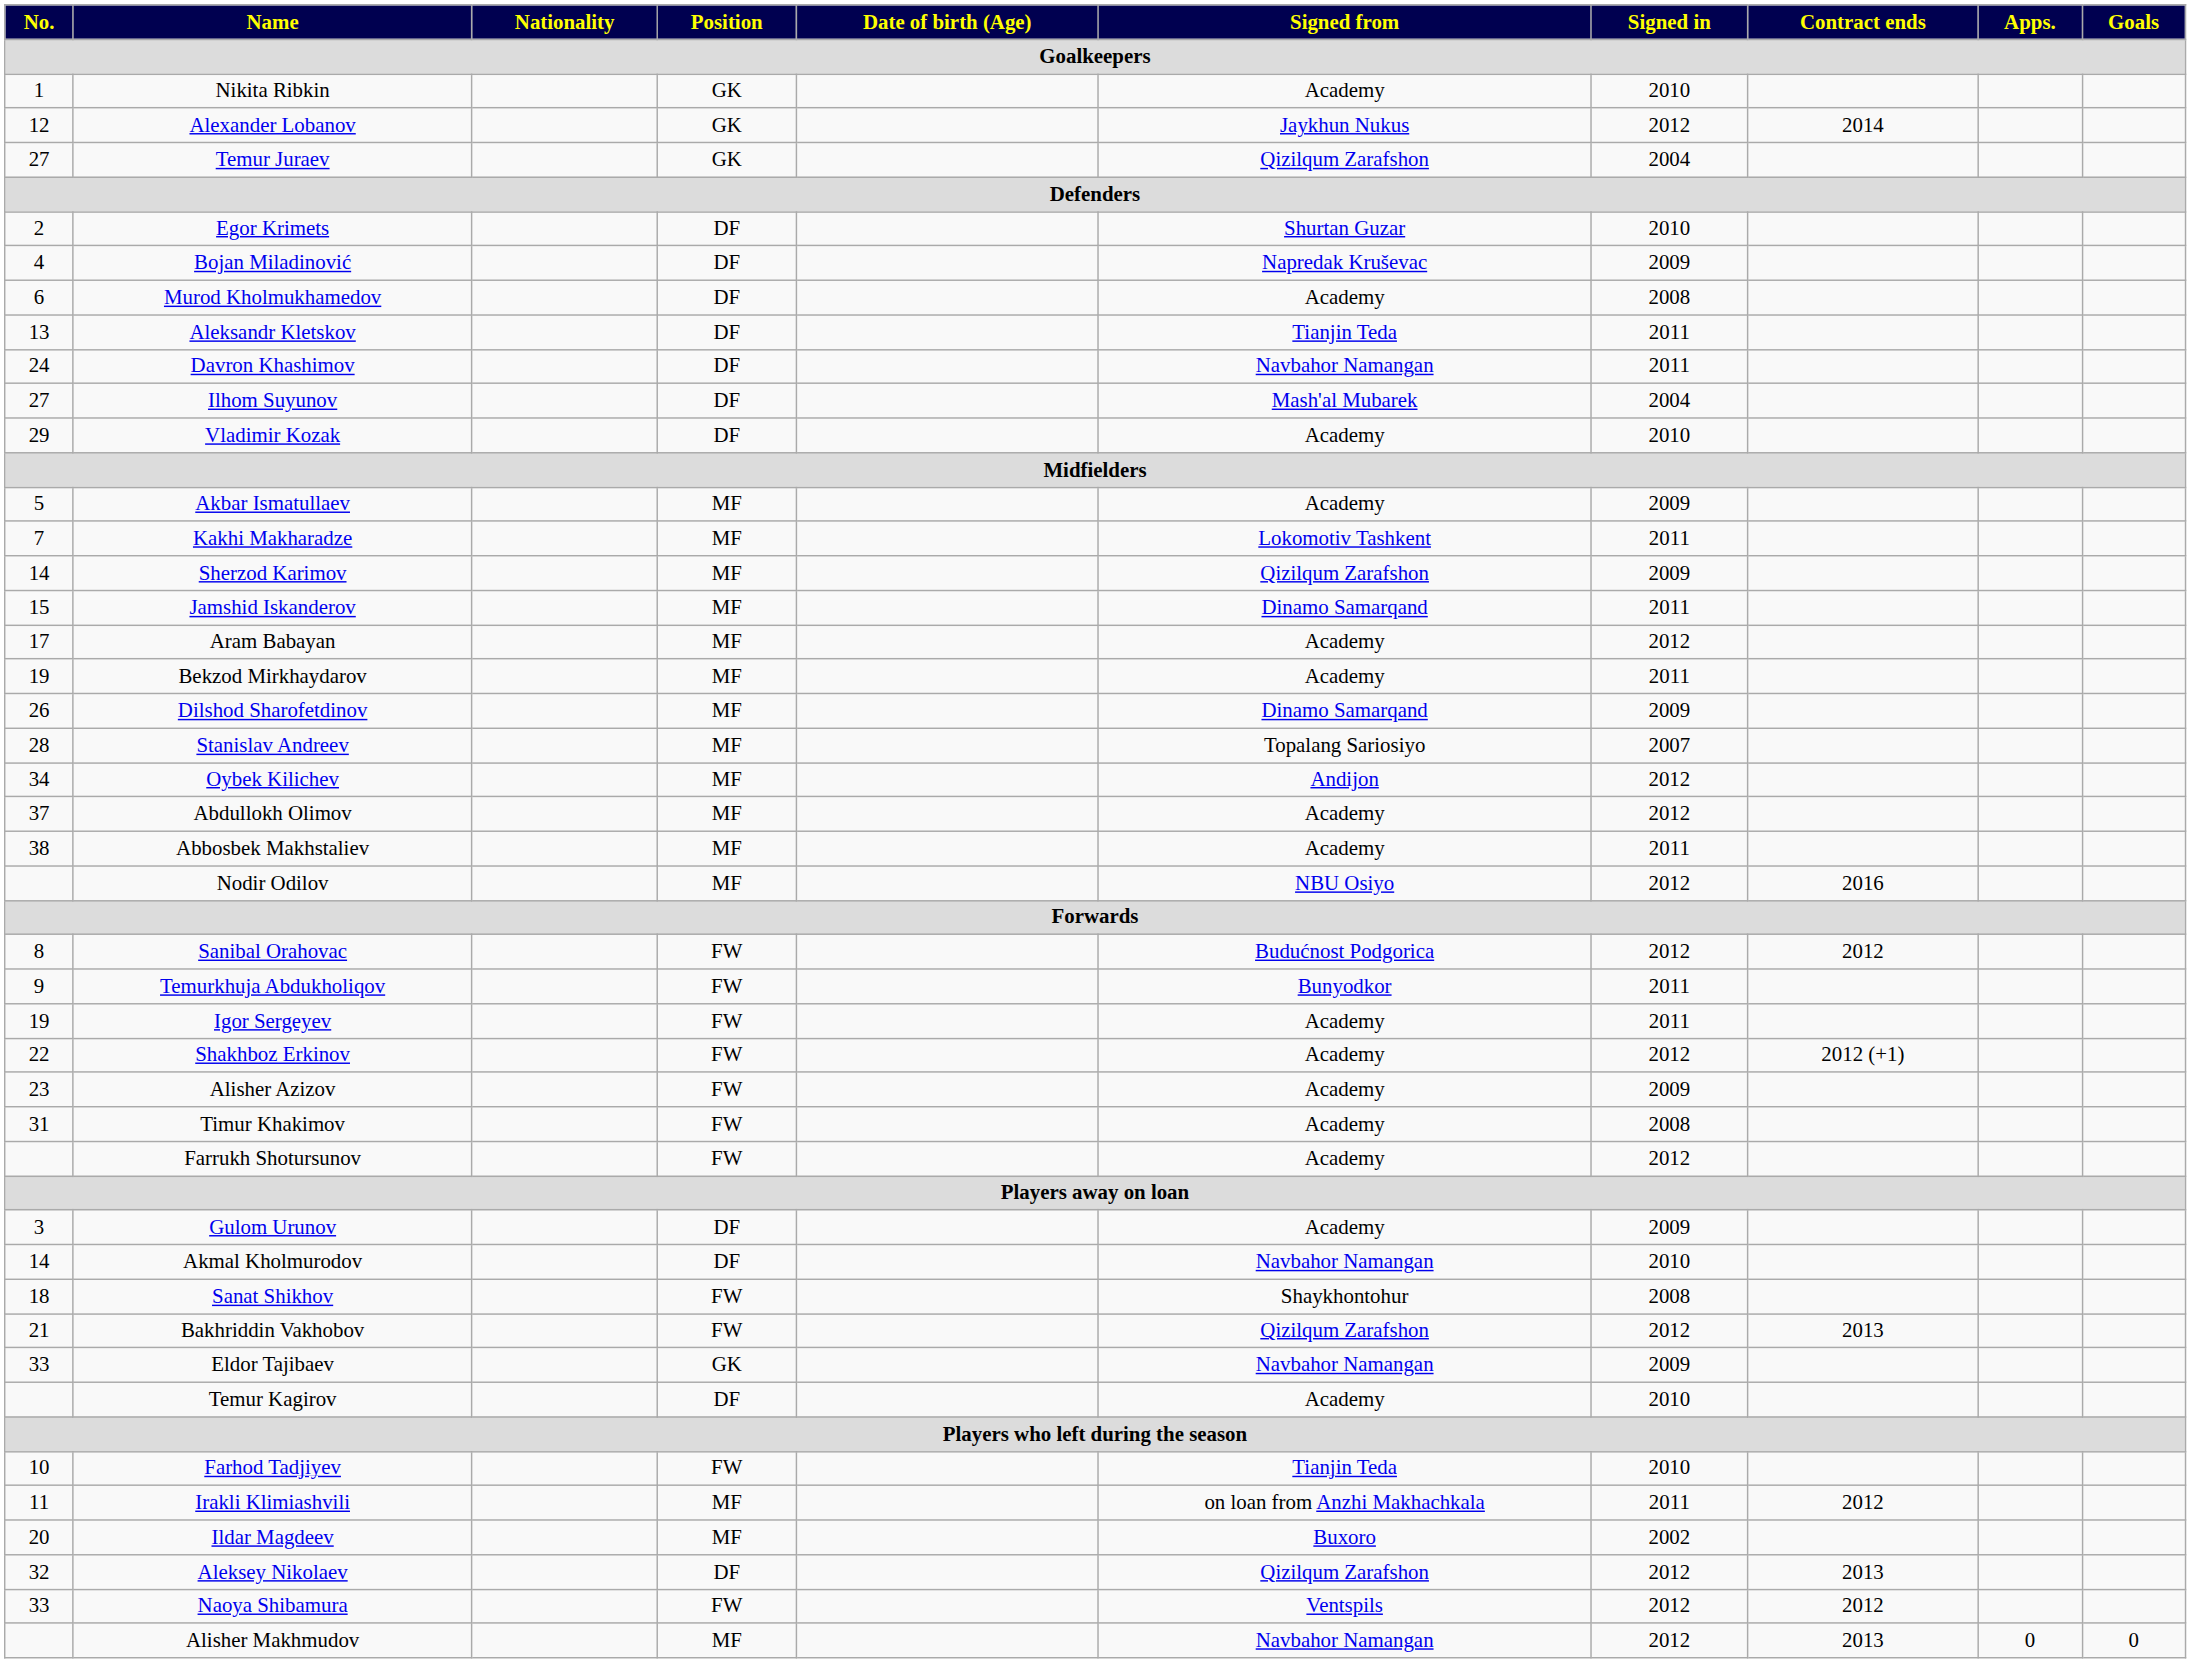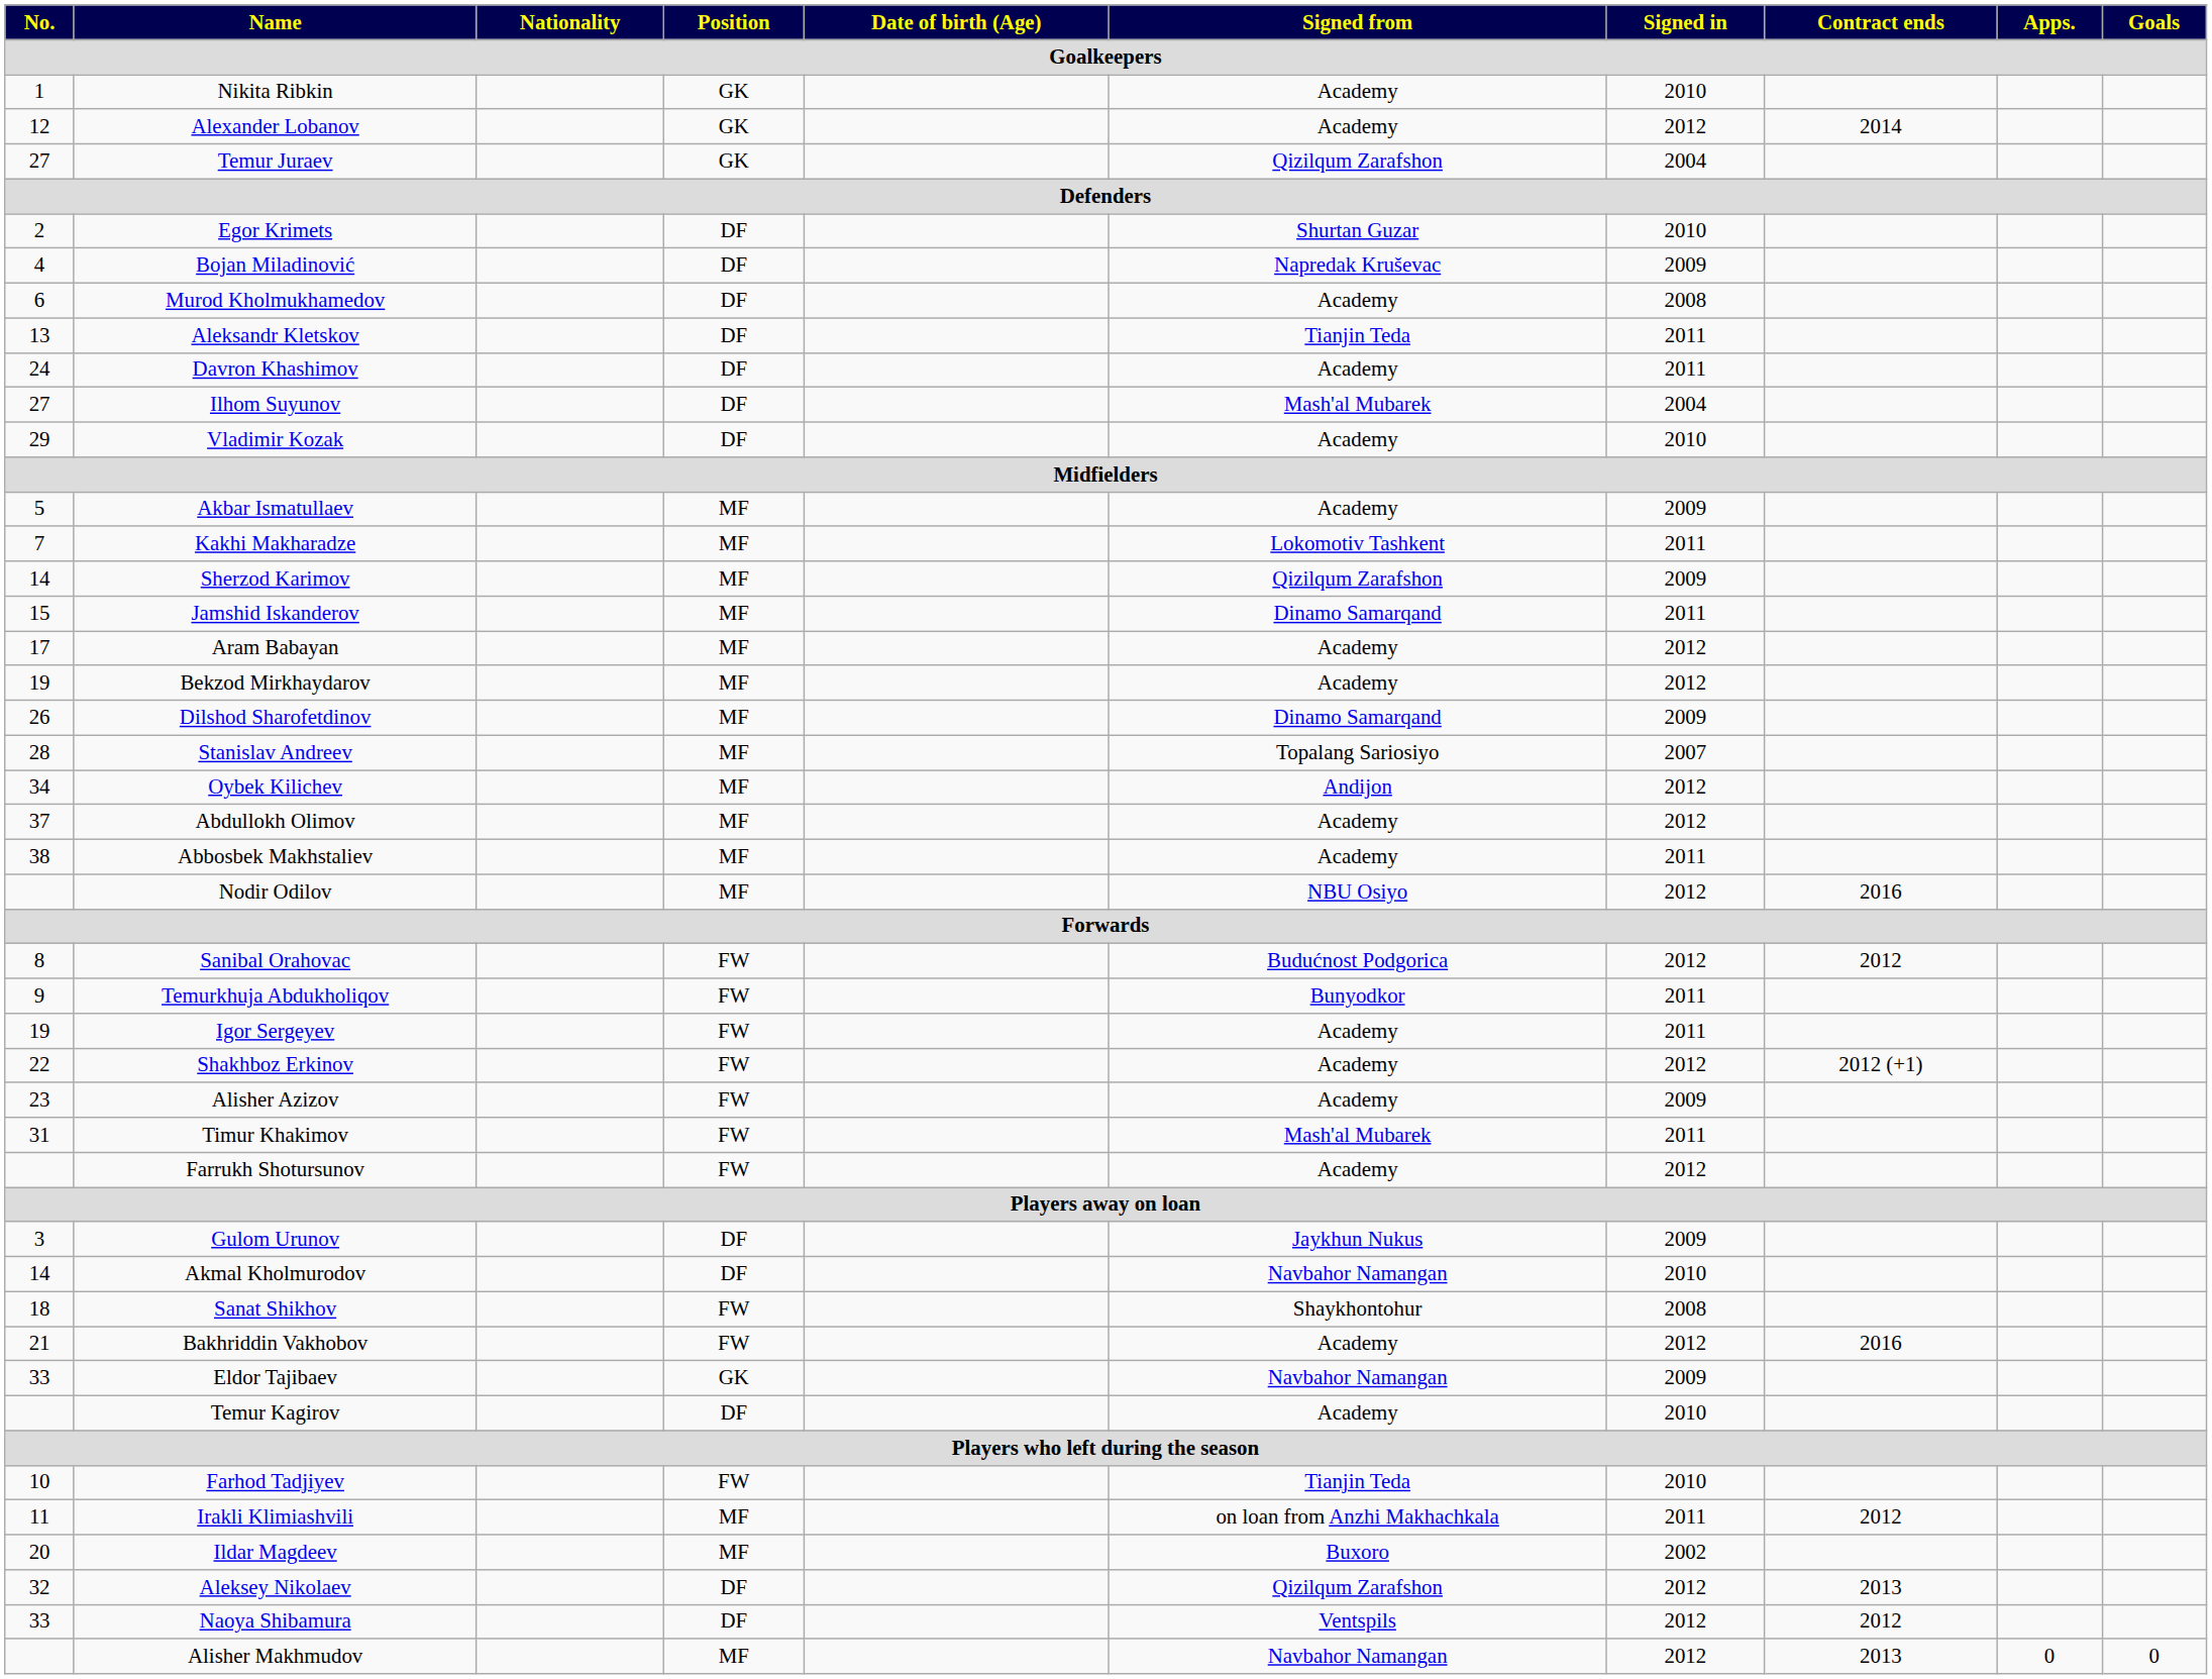 <table class="wikitable"  style="text-align:center; font-size:90%; width:95%;">
 <tr>
 <th style="background:#000050; color:yellow; text-align:center;">No.</th>
 <th style="background:#000050; color:yellow; text-align:center;">Name</th>
 <th style="background:#000050; color:yellow; text-align:center;">Nationality</th>
 <th style="background:#000050; color:yellow; text-align:center;">Position</th>
 <th style="background:#000050; color:yellow; text-align:center;">Date of birth (Age)</th>
 <th style="background:#000050; color:yellow; text-align:center;">Signed from</th>
 <th style="background:#000050; color:yellow; text-align:center;">Signed in</th>
 <th style="background:#000050; color:yellow; text-align:center;">Contract ends</th>
 <th style="background:#000050; color:yellow; text-align:center;">Apps.</th>
 <th style="background:#000050; color:yellow; text-align:center;">Goals</th>
 </tr>
 <tr>
 <th colspan="11"  style="background:#dcdcdc; text-align:center;">Goalkeepers</th>
 </tr>
 <tr>
 <td>1</td>
 <td>Nikita Ribkin</td>
 <td></td>
 <td>GK</td>
 <td></td>
 <td>Academy</td>
 <td>2010</td>
 <td></td>
 <td></td>
 <td></td>
 </tr>
 <tr>
 <td>12</td>
 <td><a href='#'>Alexander Lobanov</a></td>
 <td></td>
 <td>GK</td>
 <td></td>
-<td><a href='#'>Jaykhun Nukus</a></td>
+<td>Academy</td>
 <td>2012</td>
 <td>2014</td>
 <td></td>
 <td></td>
 </tr>
 <tr>
 <td>27</td>
 <td><a href='#'>Temur Juraev</a></td>
 <td></td>
 <td>GK</td>
 <td></td>
 <td><a href='#'>Qizilqum Zarafshon</a></td>
 <td>2004</td>
 <td></td>
 <td></td>
 <td></td>
 </tr>
 <tr>
 <th colspan="11"  style="background:#dcdcdc; text-align:center;">Defenders</th>
 </tr>
 <tr>
 <td>2</td>
 <td><a href='#'>Egor Krimets</a></td>
 <td></td>
 <td>DF</td>
 <td></td>
 <td><a href='#'>Shurtan Guzar</a></td>
 <td>2010</td>
 <td></td>
 <td></td>
 <td></td>
 </tr>
 <tr>
 <td>4</td>
 <td><a href='#'>Bojan Miladinović</a></td>
 <td></td>
 <td>DF</td>
 <td></td>
 <td><a href='#'>Napredak Kruševac</a></td>
 <td>2009</td>
 <td></td>
 <td></td>
 <td></td>
 </tr>
 <tr>
 <td>6</td>
 <td><a href='#'>Murod Kholmukhamedov</a></td>
 <td></td>
 <td>DF</td>
 <td></td>
 <td>Academy</td>
 <td>2008</td>
 <td></td>
 <td></td>
 <td></td>
 </tr>
 <tr>
 <td>13</td>
 <td><a href='#'>Aleksandr Kletskov</a></td>
 <td></td>
 <td>DF</td>
 <td></td>
 <td><a href='#'>Tianjin Teda</a></td>
 <td>2011</td>
 <td></td>
 <td></td>
 <td></td>
 </tr>
 <tr>
 <td>24</td>
 <td><a href='#'>Davron Khashimov</a></td>
 <td></td>
 <td>DF</td>
 <td></td>
-<td><a href='#'>Navbahor Namangan</a></td>
+<td>Academy</td>
 <td>2011</td>
 <td></td>
 <td></td>
 <td></td>
 </tr>
 <tr>
 <td>27</td>
 <td><a href='#'>Ilhom Suyunov</a></td>
 <td></td>
 <td>DF</td>
 <td></td>
 <td><a href='#'>Mash'al Mubarek</a></td>
 <td>2004</td>
 <td></td>
 <td></td>
 <td></td>
 </tr>
 <tr>
 <td>29</td>
 <td><a href='#'>Vladimir Kozak</a></td>
 <td></td>
 <td>DF</td>
 <td></td>
 <td>Academy</td>
 <td>2010</td>
 <td></td>
 <td></td>
 <td></td>
 </tr>
 <tr>
 <th colspan="11"  style="background:#dcdcdc; text-align:center;">Midfielders</th>
 </tr>
 <tr>
 <td>5</td>
 <td><a href='#'>Akbar Ismatullaev</a></td>
 <td></td>
 <td>MF</td>
 <td></td>
 <td>Academy</td>
 <td>2009</td>
 <td></td>
 <td></td>
 <td></td>
 </tr>
 <tr>
 <td>7</td>
 <td><a href='#'>Kakhi Makharadze</a></td>
 <td></td>
 <td>MF</td>
 <td></td>
 <td><a href='#'>Lokomotiv Tashkent</a></td>
 <td>2011</td>
 <td></td>
 <td></td>
 <td></td>
 </tr>
 <tr>
 <td>14</td>
 <td><a href='#'>Sherzod Karimov</a></td>
 <td></td>
 <td>MF</td>
 <td></td>
 <td><a href='#'>Qizilqum Zarafshon</a></td>
 <td>2009</td>
 <td></td>
 <td></td>
 <td></td>
 </tr>
 <tr>
 <td>15</td>
 <td><a href='#'>Jamshid Iskanderov</a></td>
 <td></td>
 <td>MF</td>
 <td></td>
 <td><a href='#'>Dinamo Samarqand</a></td>
 <td>2011</td>
 <td></td>
 <td></td>
 <td></td>
 </tr>
 <tr>
 <td>17</td>
 <td>Aram Babayan</td>
 <td></td>
 <td>MF</td>
 <td></td>
 <td>Academy</td>
 <td>2012</td>
 <td></td>
 <td></td>
 <td></td>
 </tr>
 <tr>
 <td>19</td>
 <td>Bekzod Mirkhaydarov</td>
 <td></td>
 <td>MF</td>
 <td></td>
 <td>Academy</td>
-<td>2011</td>
+<td>2012</td>
 <td></td>
 <td></td>
 <td></td>
 </tr>
 <tr>
 <td>26</td>
 <td><a href='#'>Dilshod Sharofetdinov</a></td>
 <td></td>
 <td>MF</td>
 <td></td>
 <td><a href='#'>Dinamo Samarqand</a></td>
 <td>2009</td>
 <td></td>
 <td></td>
 <td></td>
 </tr>
 <tr>
 <td>28</td>
 <td><a href='#'>Stanislav Andreev</a></td>
 <td></td>
 <td>MF</td>
 <td></td>
 <td>Topalang Sariosiyo</td>
 <td>2007</td>
 <td></td>
 <td></td>
 <td></td>
 </tr>
 <tr>
 <td>34</td>
 <td><a href='#'>Oybek Kilichev</a></td>
 <td></td>
 <td>MF</td>
 <td></td>
 <td><a href='#'>Andijon</a></td>
 <td>2012</td>
 <td></td>
 <td></td>
 <td></td>
 </tr>
 <tr>
 <td>37</td>
 <td>Abdullokh Olimov</td>
 <td></td>
 <td>MF</td>
 <td></td>
 <td>Academy</td>
 <td>2012</td>
 <td></td>
 <td></td>
 <td></td>
 </tr>
 <tr>
 <td>38</td>
 <td>Abbosbek Makhstaliev</td>
 <td></td>
 <td>MF</td>
 <td></td>
 <td>Academy</td>
 <td>2011</td>
 <td></td>
 <td></td>
 <td></td>
 </tr>
 <tr>
 <td></td>
 <td>Nodir Odilov</td>
 <td></td>
 <td>MF</td>
 <td></td>
 <td><a href='#'>NBU Osiyo</a></td>
 <td>2012</td>
 <td>2016</td>
 <td></td>
 <td></td>
 </tr>
 <tr>
 <th colspan="11"  style="background:#dcdcdc; text-align:center;">Forwards</th>
 </tr>
 <tr>
 <td>8</td>
 <td><a href='#'>Sanibal Orahovac</a></td>
 <td></td>
 <td>FW</td>
 <td></td>
 <td><a href='#'>Budućnost Podgorica</a></td>
 <td>2012</td>
 <td>2012</td>
 <td></td>
 <td></td>
 </tr>
 <tr>
 <td>9</td>
 <td><a href='#'>Temurkhuja Abdukholiqov</a></td>
 <td></td>
 <td>FW</td>
 <td></td>
 <td><a href='#'>Bunyodkor</a></td>
 <td>2011</td>
 <td></td>
 <td></td>
 <td></td>
 </tr>
 <tr>
 <td>19</td>
 <td><a href='#'>Igor Sergeyev</a></td>
 <td></td>
 <td>FW</td>
 <td></td>
 <td>Academy</td>
 <td>2011</td>
 <td></td>
 <td></td>
 <td></td>
 </tr>
 <tr>
 <td>22</td>
 <td><a href='#'>Shakhboz Erkinov</a></td>
 <td></td>
 <td>FW</td>
 <td></td>
 <td>Academy</td>
 <td>2012</td>
 <td>2012 (+1)</td>
 <td></td>
 <td></td>
 </tr>
 <tr>
 <td>23</td>
 <td>Alisher Azizov</td>
 <td></td>
 <td>FW</td>
 <td></td>
 <td>Academy</td>
 <td>2009</td>
 <td></td>
 <td></td>
 <td></td>
 </tr>
 <tr>
 <td>31</td>
 <td>Timur Khakimov</td>
 <td></td>
 <td>FW</td>
 <td></td>
-<td>Academy</td>
-<td>2008</td>
+<td><a href='#'>Mash'al Mubarek</a></td>
+<td>2011</td>
 <td></td>
 <td></td>
 <td></td>
 </tr>
 <tr>
 <td></td>
 <td>Farrukh Shotursunov</td>
 <td></td>
 <td>FW</td>
 <td></td>
 <td>Academy</td>
 <td>2012</td>
 <td></td>
 <td></td>
 <td></td>
 </tr>
 <tr>
 <th colspan="11"  style="background:#dcdcdc; text-align:center;">Players away on loan</th>
 </tr>
 <tr>
 <td>3</td>
 <td><a href='#'>Gulom Urunov</a></td>
 <td></td>
 <td>DF</td>
 <td></td>
-<td>Academy</td>
+<td><a href='#'>Jaykhun Nukus</a></td>
 <td>2009</td>
 <td></td>
 <td></td>
 <td></td>
 </tr>
 <tr>
 <td>14</td>
 <td>Akmal Kholmurodov</td>
 <td></td>
 <td>DF</td>
 <td></td>
 <td><a href='#'>Navbahor Namangan</a></td>
 <td>2010</td>
 <td></td>
 <td></td>
 <td></td>
 </tr>
 <tr>
 <td>18</td>
 <td><a href='#'>Sanat Shikhov</a></td>
 <td></td>
 <td>FW</td>
 <td></td>
 <td>Shaykhontohur</td>
 <td>2008</td>
 <td></td>
 <td></td>
 <td></td>
 </tr>
 <tr>
 <td>21</td>
 <td>Bakhriddin Vakhobov</td>
 <td></td>
 <td>FW</td>
 <td></td>
-<td><a href='#'>Qizilqum Zarafshon</a></td>
+<td>Academy</td>
 <td>2012</td>
-<td>2013</td>
+<td>2016</td>
 <td></td>
 <td></td>
 </tr>
 <tr>
 <td>33</td>
 <td>Eldor Tajibaev</td>
 <td></td>
 <td>GK</td>
 <td></td>
 <td><a href='#'>Navbahor Namangan</a></td>
 <td>2009</td>
 <td></td>
 <td></td>
 <td></td>
 </tr>
 <tr>
 <td></td>
 <td>Temur Kagirov</td>
 <td></td>
 <td>DF</td>
 <td></td>
 <td>Academy</td>
 <td>2010</td>
 <td></td>
 <td></td>
 <td></td>
 </tr>
 <tr>
 <th colspan="11"  style="background:#dcdcdc; text-align:center;">Players who left during the season</th>
 </tr>
 <tr>
 <td>10</td>
 <td><a href='#'>Farhod Tadjiyev</a></td>
 <td></td>
 <td>FW</td>
 <td></td>
 <td><a href='#'>Tianjin Teda</a></td>
 <td>2010</td>
 <td></td>
 <td></td>
 <td></td>
 </tr>
 <tr>
 <td>11</td>
 <td><a href='#'>Irakli Klimiashvili</a></td>
 <td></td>
 <td>MF</td>
 <td></td>
 <td>on loan from <a href='#'>Anzhi Makhachkala</a></td>
 <td>2011</td>
 <td>2012</td>
 <td></td>
 <td></td>
 </tr>
 <tr>
 <td>20</td>
 <td><a href='#'>Ildar Magdeev</a></td>
 <td></td>
 <td>MF</td>
 <td></td>
 <td><a href='#'>Buxoro</a></td>
 <td>2002</td>
 <td></td>
 <td></td>
 <td></td>
 </tr>
 <tr>
 <td>32</td>
 <td><a href='#'>Aleksey Nikolaev</a></td>
 <td></td>
 <td>DF</td>
 <td></td>
 <td><a href='#'>Qizilqum Zarafshon</a></td>
 <td>2012</td>
 <td>2013</td>
 <td></td>
 <td></td>
 </tr>
 <tr>
 <td>33</td>
 <td><a href='#'>Naoya Shibamura</a></td>
 <td></td>
-<td>FW</td>
+<td>DF</td>
 <td></td>
 <td><a href='#'>Ventspils</a></td>
 <td>2012</td>
 <td>2012</td>
 <td></td>
 <td></td>
 </tr>
 <tr>
 <td></td>
 <td>Alisher Makhmudov</td>
 <td></td>
 <td>MF</td>
 <td></td>
 <td><a href='#'>Navbahor Namangan</a></td>
 <td>2012</td>
 <td>2013</td>
 <td>0</td>
 <td>0</td>
 </tr>
 </table>
